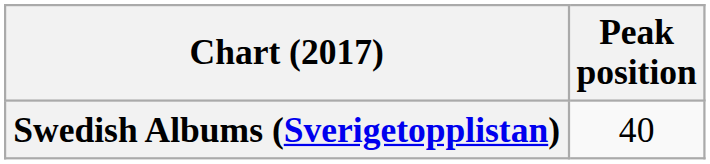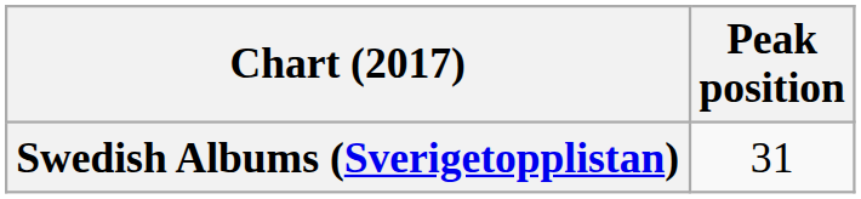 <table class="wikitable plainrowheaders" style="text-align:center">
 <tr>
 <th scope="col">Chart (2017)</th>
 <th scope="col">Peak<br> position</th>
 </tr>
 <tr>
 <th scope="row">Swedish Albums (<a href='#'>Sverigetopplistan</a>)</th>
-<td>40</td>
+<td>31</td>
 </tr>
 </table>
